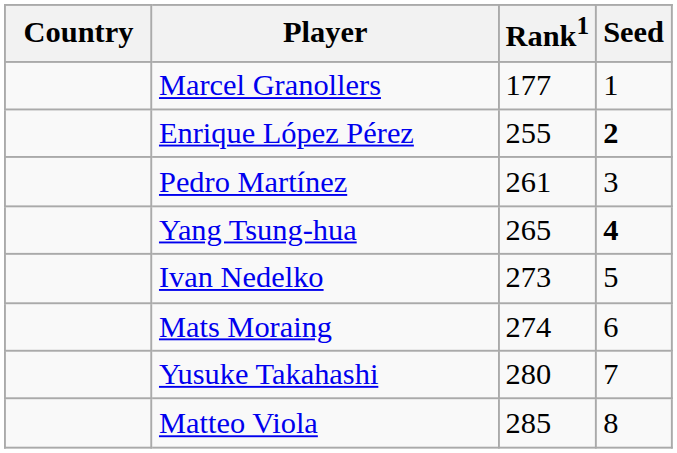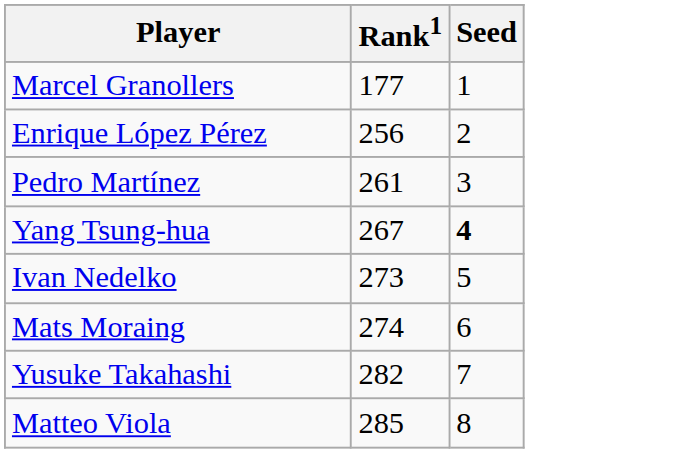 <table class="sortable wikitable">
 <tr>
-<th width="70">Country</th>
 <th width="175">Player</th>
 <th>Rank<sup>1</sup></th>
 <th>Seed</th>
 </tr>
 <tr>
-<td></td>
 <td><a href='#'>Marcel Granollers</a></td>
 <td>177</td>
 <td>1</td>
 </tr>
 <tr>
-<td></td>
 <td><a href='#'>Enrique López Pérez</a></td>
-<td>255</td>
-<td><strong>2</strong></td>
+<td>256</td>
+<td>2</td>
 </tr>
 <tr>
-<td></td>
 <td><a href='#'>Pedro Martínez</a></td>
 <td>261</td>
 <td>3</td>
 </tr>
 <tr>
-<td></td>
 <td><a href='#'>Yang Tsung-hua</a></td>
-<td>265</td>
+<td>267</td>
 <td><strong>4</strong></td>
 </tr>
 <tr>
-<td></td>
 <td><a href='#'>Ivan Nedelko</a></td>
 <td>273</td>
 <td>5</td>
 </tr>
 <tr>
-<td></td>
 <td><a href='#'>Mats Moraing</a></td>
 <td>274</td>
 <td>6</td>
 </tr>
 <tr>
-<td></td>
 <td><a href='#'>Yusuke Takahashi</a></td>
-<td>280</td>
+<td>282</td>
 <td>7</td>
 </tr>
 <tr>
-<td></td>
 <td><a href='#'>Matteo Viola</a></td>
 <td>285</td>
 <td>8</td>
 </tr>
 </table>
